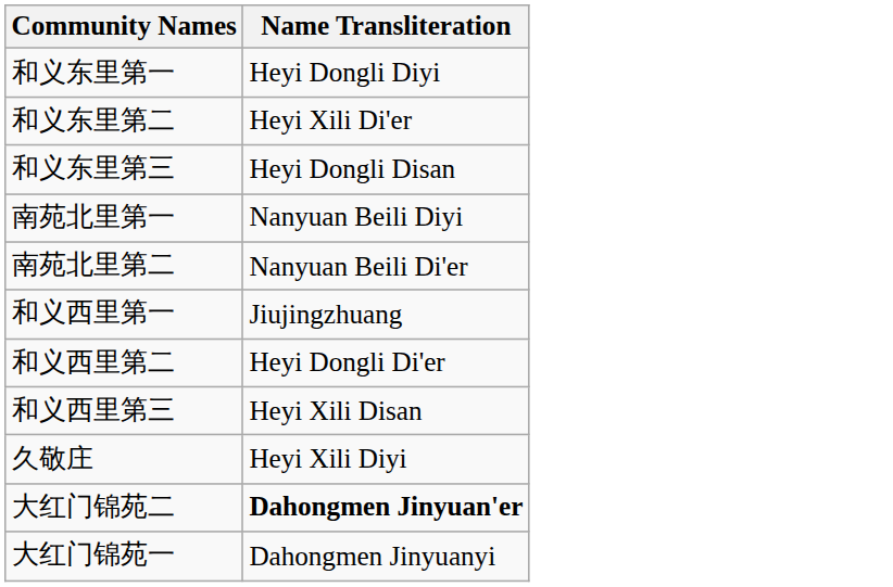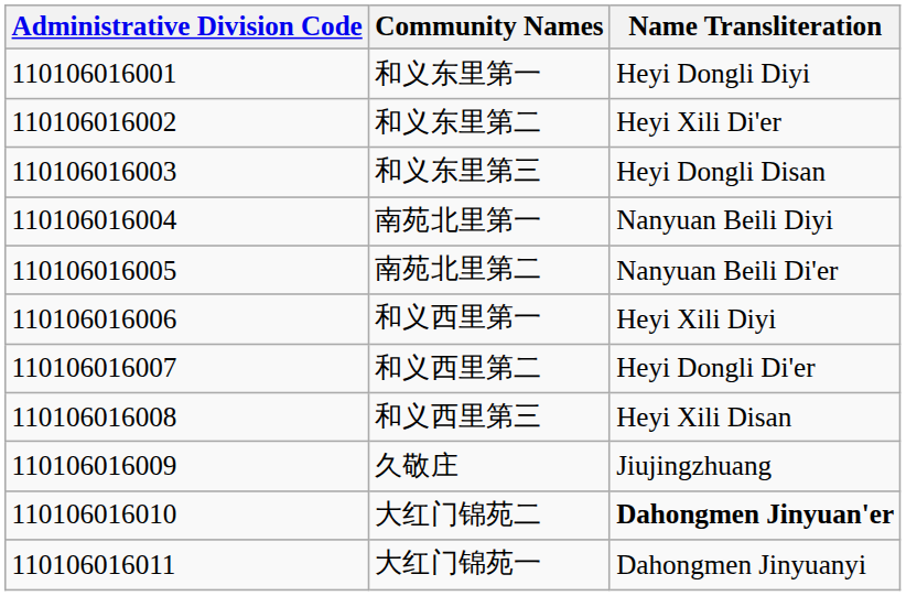 <table class="wikitable sortable">
 <tr>
+<th><a href='#'>Administrative Division Code</a></th>
 <th>Community Names</th>
 <th>Name Transliteration</th>
 </tr>
 <tr>
+<td>110106016001</td>
 <td>和义东里第一</td>
 <td>Heyi Dongli Diyi</td>
 </tr>
 <tr>
+<td>110106016002</td>
 <td>和义东里第二</td>
 <td>Heyi Xili Di'er</td>
 </tr>
 <tr>
+<td>110106016003</td>
 <td>和义东里第三</td>
 <td>Heyi Dongli Disan</td>
 </tr>
 <tr>
+<td>110106016004</td>
 <td>南苑北里第一</td>
 <td>Nanyuan Beili Diyi</td>
 </tr>
 <tr>
+<td>110106016005</td>
 <td>南苑北里第二</td>
 <td>Nanyuan Beili Di'er</td>
 </tr>
 <tr>
+<td>110106016006</td>
 <td>和义西里第一</td>
-<td>Jiujingzhuang</td>
+<td>Heyi Xili Diyi</td>
 </tr>
 <tr>
+<td>110106016007</td>
 <td>和义西里第二</td>
 <td>Heyi Dongli Di'er</td>
 </tr>
 <tr>
+<td>110106016008</td>
 <td>和义西里第三</td>
 <td>Heyi Xili Disan</td>
 </tr>
 <tr>
+<td>110106016009</td>
 <td>久敬庄</td>
-<td>Heyi Xili Diyi</td>
+<td>Jiujingzhuang</td>
 </tr>
 <tr>
+<td>110106016010</td>
 <td>大红门锦苑二</td>
 <td><strong>Dahongmen Jinyuan'er</strong></td>
 </tr>
 <tr>
+<td>110106016011</td>
 <td>大红门锦苑一</td>
 <td>Dahongmen Jinyuanyi</td>
 </tr>
 </table>
